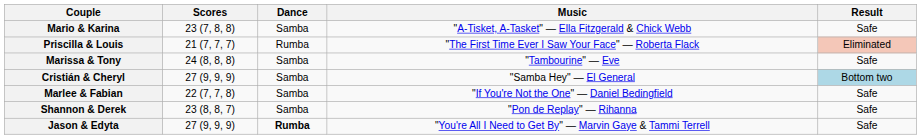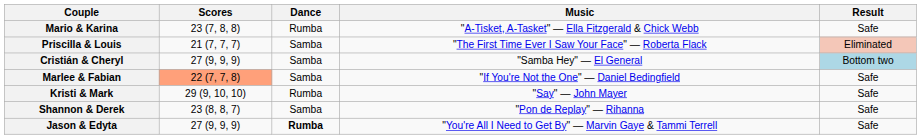 <table class="wikitable sortable" style="text-align:center; width:90%">
 <tr>
 <th scope="col">Couple</th>
 <th scope="col">Scores</th>
 <th scope="col" class="unsortable">Dance</th>
 <th scope="col" class="unsortable">Music</th>
 <th scope="col" class="unsortable">Result</th>
 </tr>
 <tr>
 <th scope="row">Mario & Karina</th>
 <td>23 (7, 8, 8)</td>
-<td>Samba</td>
+<td>Rumba</td>
 <td>"<a href='#'>A-Tisket, A-Tasket</a>" — <a href='#'>Ella Fitzgerald</a> & <a href='#'>Chick Webb</a></td>
 <td>Safe</td>
 </tr>
 <tr>
 <th scope="row">Priscilla & Louis</th>
 <td>21 (7, 7, 7)</td>
-<td>Rumba</td>
+<td>Samba</td>
 <td>"<a href='#'>The First Time Ever I Saw Your Face</a>" — <a href='#'>Roberta Flack</a></td>
 <td bgcolor=f4c7b8>Eliminated</td>
-</tr>
-<tr>
-<th scope="row">Marissa & Tony</th>
-<td>24 (8, 8, 8)</td>
-<td>Samba</td>
-<td>"<a href='#'>Tambourine</a>" — <a href='#'>Eve</a></td>
-<td>Safe</td>
 </tr>
 <tr>
 <th scope="row">Cristián & Cheryl</th>
 <td>27 (9, 9, 9)</td>
 <td>Samba</td>
 <td>"Samba Hey" — <a href='#'>El General</a></td>
 <td bgcolor=lightblue>Bottom two</td>
 </tr>
 <tr>
 <th scope="row">Marlee & Fabian</th>
-<td>22 (7, 7, 8)</td>
+<td style="background: lightsalmon;">22 (7, 7, 8)</td>
 <td>Samba</td>
 <td>"<a href='#'>If You're Not the One</a>" — <a href='#'>Daniel Bedingfield</a></td>
+<td>Safe</td>
+</tr>
+<tr>
+<th scope="row">Kristi & Mark</th>
+<td>29 (9, 10, 10)</td>
+<td>Rumba</td>
+<td>"<a href='#'>Say</a>" — <a href='#'>John Mayer</a></td>
 <td>Safe</td>
 </tr>
 <tr>
 <th scope="row">Shannon & Derek</th>
 <td>23 (8, 8, 7)</td>
 <td>Samba</td>
 <td>"<a href='#'>Pon de Replay</a>" — <a href='#'>Rihanna</a></td>
 <td>Safe</td>
 </tr>
 <tr>
 <th scope="row">Jason & Edyta</th>
 <td>27 (9, 9, 9)</td>
 <td><strong>Rumba</strong></td>
 <td>"<a href='#'>You're All I Need to Get By</a>" — <a href='#'>Marvin Gaye</a> & <a href='#'>Tammi Terrell</a></td>
 <td>Safe</td>
 </tr>
 </table>
